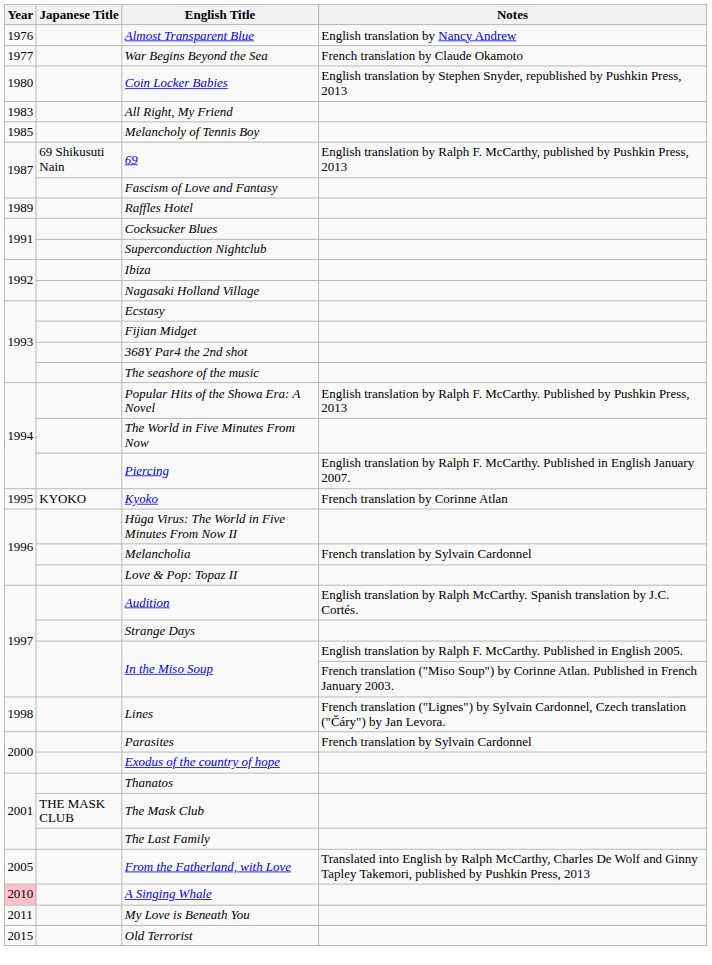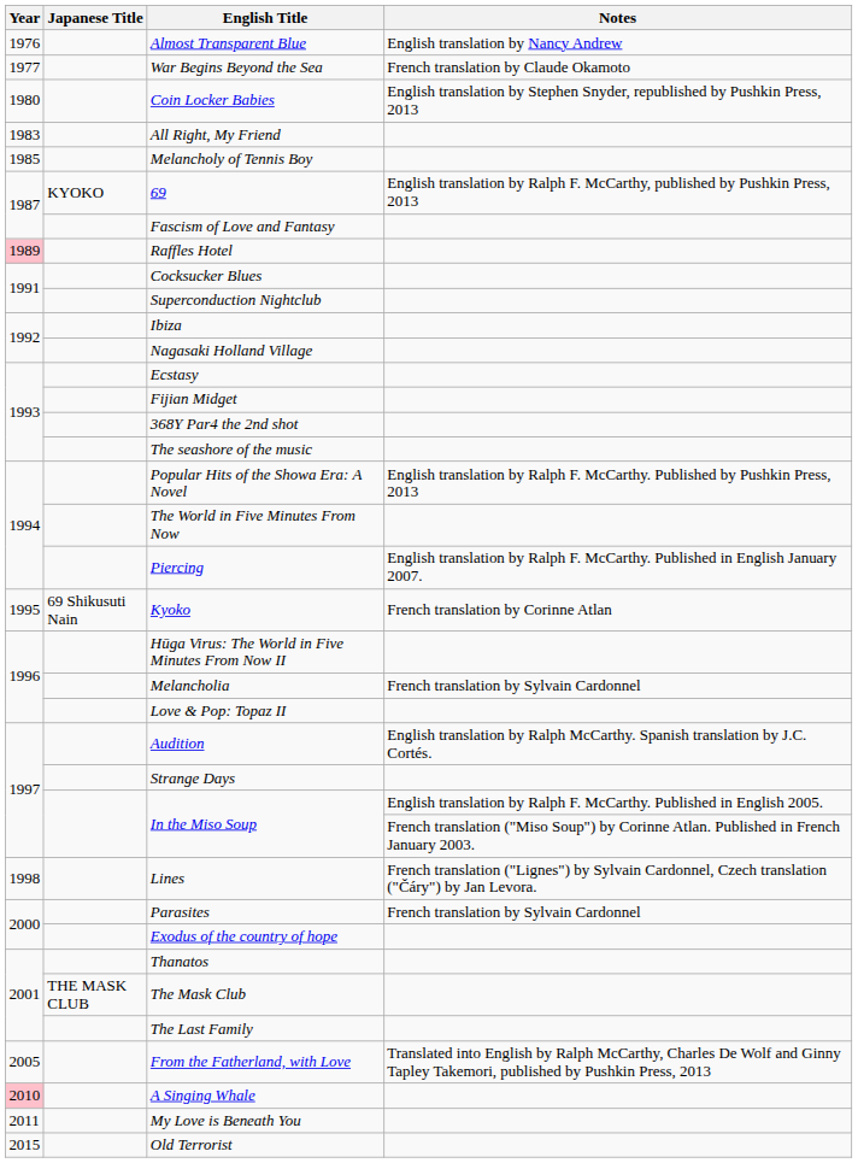 <table class="wikitable">
 <tr>
 <th>Year</th>
 <th>Japanese Title</th>
 <th>English Title</th>
 <th>Notes</th>
 </tr>
 <tr>
 <td>1976</td>
 <td></td>
 <td><em><a href='#'>Almost Transparent Blue</a></em></td>
 <td>English translation by <a href='#'>Nancy Andrew</a></td>
 </tr>
 <tr>
 <td>1977</td>
 <td></td>
 <td><em>War Begins Beyond the Sea</em></td>
 <td>French translation by Claude Okamoto</td>
 </tr>
 <tr>
 <td>1980</td>
 <td></td>
 <td><em><a href='#'>Coin Locker Babies</a></em></td>
 <td>English translation by Stephen Snyder, republished by Pushkin Press, 2013</td>
 </tr>
 <tr>
 <td>1983</td>
 <td></td>
 <td><em>All Right, My Friend</em></td>
 <td></td>
 </tr>
 <tr>
 <td>1985</td>
 <td></td>
 <td><em>Melancholy of Tennis Boy</em></td>
 <td></td>
 </tr>
 <tr>
 <td rowspan=2>1987</td>
-<td>69 Shikusuti Nain</td>
+<td>KYOKO</td>
 <td><em><a href='#'>69</a></em></td>
 <td>English translation by Ralph F. McCarthy, published by Pushkin Press, 2013</td>
 </tr>
 <tr>
 <td></td>
 <td><em>Fascism of Love and Fantasy</em></td>
 <td></td>
 </tr>
 <tr>
-<td>1989</td>
+<td style="background: pink;">1989</td>
 <td></td>
 <td><em>Raffles Hotel</em></td>
 <td></td>
 </tr>
 <tr>
 <td rowspan=2>1991</td>
 <td></td>
 <td><em>Cocksucker Blues</em></td>
 </tr>
 <tr>
 <td></td>
 <td><em>Superconduction Nightclub</em></td>
 <td></td>
 </tr>
 <tr>
 <td rowspan=2>1992</td>
 <td></td>
 <td><em>Ibiza</em></td>
 <td></td>
 </tr>
 <tr>
 <td></td>
 <td><em>Nagasaki Holland Village</em></td>
 <td></td>
 </tr>
 <tr>
 <td rowspan=4>1993</td>
 <td></td>
 <td><em>Ecstasy</em></td>
 <td></td>
 </tr>
 <tr>
 <td></td>
 <td><em>Fijian Midget</em></td>
 <td></td>
 </tr>
 <tr>
 <td></td>
 <td><em>368Y Par4 the 2nd shot</em></td>
 <td></td>
 </tr>
 <tr>
 <td></td>
 <td><em>The seashore of the music</em></td>
 <td></td>
 </tr>
 <tr>
 <td rowspan=3>1994</td>
 <td></td>
 <td><em>Popular Hits of the Showa Era: A Novel</em></td>
 <td>English translation by Ralph F. McCarthy.  Published by Pushkin Press, 2013</td>
 </tr>
 <tr>
 <td></td>
 <td><em>The World in Five Minutes From Now</em></td>
 <td></td>
 </tr>
 <tr>
 <td></td>
 <td><em><a href='#'>Piercing</a></em></td>
 <td>English translation by Ralph F. McCarthy.  Published in English January 2007.</td>
 </tr>
 <tr>
 <td>1995</td>
-<td>KYOKO</td>
+<td>69 Shikusuti Nain</td>
 <td><em><a href='#'>Kyoko</a></em></td>
 <td>French translation by Corinne Atlan</td>
 </tr>
 <tr>
 <td rowspan=3>1996</td>
 <td></td>
 <td><em>Hūga Virus: The World in Five Minutes From Now II</em></td>
 <td></td>
 </tr>
 <tr>
 <td></td>
 <td><em>Melancholia</em></td>
 <td>French translation by Sylvain Cardonnel</td>
 </tr>
 <tr>
 <td></td>
 <td><em>Love & Pop: Topaz II</em></td>
 <td></td>
 </tr>
 <tr>
 <td rowspan=4>1997</td>
 <td></td>
 <td><em><a href='#'>Audition</a></em></td>
 <td>English translation by Ralph McCarthy. Spanish translation by J.C. Cortés.</td>
 </tr>
 <tr>
 <td></td>
 <td><em>Strange Days</em></td>
 <td></td>
 </tr>
 <tr>
 <td rowspan=2></td>
 <td rowspan=2><em><a href='#'>In the Miso Soup</a></em></td>
 <td>English translation by Ralph F. McCarthy. Published in English 2005.</td>
 </tr>
 <tr>
 <td>French translation ("Miso Soup") by Corinne Atlan. Published in French January 2003.</td>
 </tr>
 <tr>
 <td>1998</td>
 <td></td>
 <td><em>Lines</em></td>
 <td>French translation ("Lignes") by Sylvain Cardonnel, Czech translation ("Čáry") by Jan Levora.</td>
 </tr>
 <tr>
 <td rowspan="2">2000</td>
 <td></td>
 <td><em>Parasites</em></td>
 <td>French translation by Sylvain Cardonnel</td>
 </tr>
 <tr>
 <td></td>
 <td><em><a href='#'>Exodus of the country of hope</a></em></td>
 <td></td>
 </tr>
 <tr>
 <td rowspan=3>2001</td>
 <td></td>
 <td><em>Thanatos</em></td>
 <td></td>
 </tr>
 <tr>
 <td>THE MASK CLUB</td>
 <td><em>The Mask Club</em></td>
 <td></td>
 </tr>
 <tr>
 <td></td>
 <td><em>The Last Family</em></td>
 <td></td>
 </tr>
 <tr>
 <td>2005</td>
 <td></td>
 <td><em><a href='#'>From the Fatherland, with Love</a></em></td>
 <td>Translated into English by Ralph McCarthy, Charles De Wolf and Ginny Tapley Takemori, published by Pushkin Press, 2013</td>
 </tr>
 <tr>
 <td style="background: pink;">2010</td>
 <td></td>
 <td><em><a href='#'>A Singing Whale</a></em></td>
 <td></td>
 </tr>
 <tr>
 <td>2011</td>
 <td></td>
 <td><em>My Love is Beneath You</em></td>
 <td></td>
 </tr>
 <tr>
 <td>2015</td>
 <td></td>
 <td><em>Old Terrorist</em></td>
 <td></td>
 </tr>
 </table>
